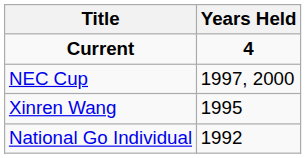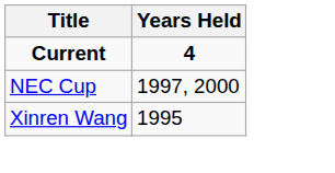 <table class="wikitable">
 <tr>
 <th>Title</th>
 <th>Years Held</th>
 </tr>
 <tr>
 <td align="center"><strong>Current</strong></td>
 <td align="center"><strong>4</strong></td>
 </tr>
 <tr>
 <td> <a href='#'>NEC Cup</a></td>
 <td>1997, 2000</td>
 </tr>
 <tr>
 <td> <a href='#'>Xinren Wang</a></td>
 <td>1995</td>
 </tr>
-<tr>
-<td> <a href='#'>National Go Individual</a></td>
-<td>1992</td>
-</tr>
 </table>
